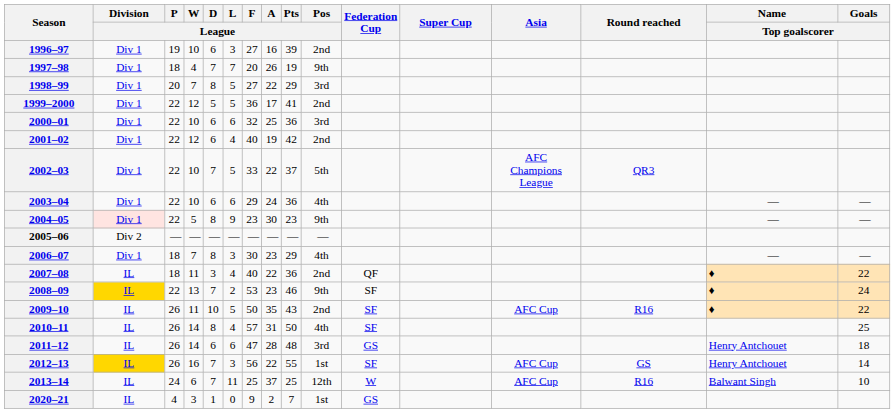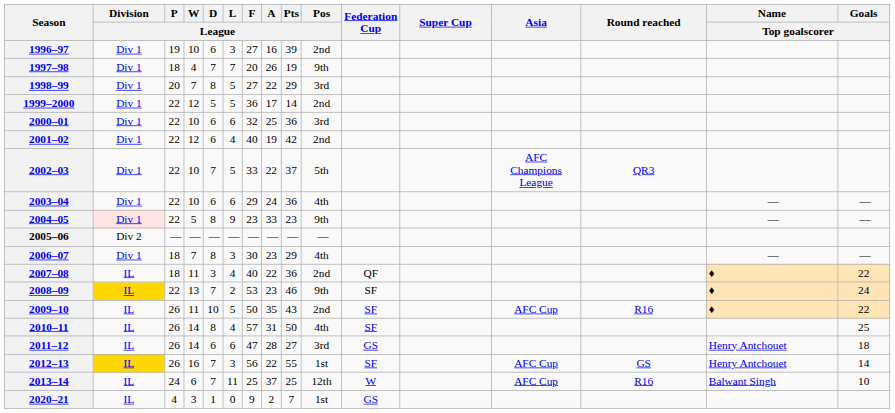 <table class="wikitable sortable" style="text-align: center">
 <tr>
 <th scope="col" rowspan="2" scope="col">Season</th>
 <th scope="col">Division</th>
 <th width="20" scope="col">P</th>
 <th width="20" scope="col">W</th>
 <th width="20" scope="col">D</th>
 <th width="20" scope="col">L</th>
 <th width="20" scope="col">F</th>
 <th width="20" scope="col">A</th>
 <th width="20" scope="col">Pts</th>
 <th scope="col">Pos</th>
 <th rowspan="2" width=6% scope="col" class="unsortable"><a href='#'>Federation Cup</a></th>
 <th rowspan="2" scope="col"><a href='#'>Super Cup</a></th>
 <th rowspan="2" scope="col"><a href='#'>Asia</a></th>
 <th rowspan="2" scope="col">Round reached</th>
 <th scope="col">Name</th>
 <th scope="col">Goals</th>
 </tr>
 <tr class="unsortable">
 <th colspan="9" scope="col">League</th>
 <th colspan="2" scope="col">Top goalscorer</th>
 </tr>
 <tr>
 <th scope="row"><a href='#'>1996–97</a></th>
 <td><a href='#'>Div 1</a></td>
 <td>19</td>
 <td>10</td>
 <td>6</td>
 <td>3</td>
 <td>27</td>
 <td>16</td>
 <td>39</td>
 <td>2nd</td>
 <td></td>
 <td></td>
 <td></td>
 <td></td>
 <td></td>
 <td></td>
 </tr>
 <tr>
 <th scope="row"><a href='#'>1997–98</a></th>
 <td><a href='#'>Div 1</a></td>
 <td>18</td>
 <td>4</td>
 <td>7</td>
 <td>7</td>
 <td>20</td>
 <td>26</td>
 <td>19</td>
 <td>9th</td>
 <td></td>
 <td></td>
 <td></td>
 <td></td>
 <td></td>
 <td></td>
 </tr>
 <tr>
 <th scope="row"><a href='#'>1998–99</a></th>
 <td><a href='#'>Div 1</a></td>
 <td>20</td>
 <td>7</td>
 <td>8</td>
 <td>5</td>
 <td>27</td>
 <td>22</td>
 <td>29</td>
 <td>3rd</td>
 <td></td>
 <td></td>
 <td></td>
 <td></td>
 <td></td>
 <td></td>
 </tr>
 <tr>
 <th scope="row"><a href='#'>1999–2000</a></th>
 <td><a href='#'>Div 1</a></td>
 <td>22</td>
 <td>12</td>
 <td>5</td>
 <td>5</td>
 <td>36</td>
 <td>17</td>
-<td>41</td>
+<td>14</td>
 <td>2nd</td>
 <td></td>
 <td></td>
 <td></td>
 <td></td>
 <td></td>
 <td></td>
 </tr>
 <tr>
 <th scope="row"><a href='#'>2000–01</a></th>
 <td><a href='#'>Div 1</a></td>
 <td>22</td>
 <td>10</td>
 <td>6</td>
 <td>6</td>
 <td>32</td>
 <td>25</td>
 <td>36</td>
 <td>3rd</td>
 <td></td>
 <td></td>
 <td></td>
 <td></td>
 <td></td>
 <td></td>
 </tr>
 <tr>
 <th scope="row"><a href='#'>2001–02</a></th>
 <td><a href='#'>Div 1</a></td>
 <td>22</td>
 <td>12</td>
 <td>6</td>
 <td>4</td>
 <td>40</td>
 <td>19</td>
 <td>42</td>
 <td>2nd</td>
 <td></td>
 <td></td>
 <td></td>
 <td></td>
 <td></td>
 <td></td>
 </tr>
 <tr>
 <th scope="row"><a href='#'>2002–03</a></th>
 <td><a href='#'>Div 1</a></td>
 <td>22</td>
 <td>10</td>
 <td>7</td>
 <td>5</td>
 <td>33</td>
 <td>22</td>
 <td>37</td>
 <td>5th</td>
 <td></td>
 <td></td>
 <td><a href='#'>AFC<br> Champions<br> League</a></td>
 <td><a href='#'>QR3</a></td>
 <td></td>
 <td></td>
 </tr>
 <tr>
 <th scope="row"><a href='#'>2003–04</a></th>
 <td><a href='#'>Div 1</a></td>
 <td>22</td>
 <td>10</td>
 <td>6</td>
 <td>6</td>
 <td>29</td>
 <td>24</td>
 <td>36</td>
 <td>4th</td>
 <td></td>
 <td></td>
 <td></td>
 <td></td>
 <td> —</td>
 <td> —</td>
 </tr>
 <tr>
 <th scope="row"><a href='#'>2004–05</a></th>
 <td bgcolor=#FFE4E1><a href='#'>Div 1</a></td>
 <td>22</td>
 <td>5</td>
 <td>8</td>
 <td>9</td>
 <td>23</td>
-<td>30</td>
+<td>33</td>
 <td>23</td>
 <td>9th</td>
 <td></td>
 <td></td>
 <td></td>
 <td></td>
 <td> —</td>
 <td> —</td>
 </tr>
 <tr>
 <th scope="row">2005–06</th>
 <td>Div 2</td>
 <td> —</td>
 <td> —</td>
 <td> —</td>
 <td> —</td>
 <td> —</td>
 <td> —</td>
 <td> —</td>
 <td> —</td>
 <td></td>
 <td></td>
 <td></td>
 <td></td>
 <td></td>
 <td></td>
 </tr>
 <tr>
 <th scope="row"><a href='#'>2006–07</a></th>
 <td><a href='#'>Div 1</a></td>
 <td>18</td>
 <td>7</td>
 <td>8</td>
 <td>3</td>
 <td>30</td>
 <td>23</td>
 <td>29</td>
 <td>4th</td>
 <td></td>
 <td></td>
 <td></td>
 <td></td>
 <td> —</td>
 <td> —</td>
 </tr>
 <tr>
 <th scope="row"><a href='#'>2007–08</a></th>
 <td><a href='#'>IL</a></td>
 <td>18</td>
 <td>11</td>
 <td>3</td>
 <td>4</td>
 <td>40</td>
 <td>22</td>
 <td>36</td>
 <td>2nd</td>
 <td align=centre>QF</td>
 <td></td>
 <td></td>
 <td></td>
 <td align=left bgcolor=#FFE4B5>  ♦ </td>
 <td bgcolor=#FFE4B5>22</td>
 </tr>
 <tr>
 <th scope="row"><a href='#'>2008–09</a></th>
 <td bgcolor=gold><a href='#'>IL</a></td>
 <td>22</td>
 <td>13</td>
 <td>7</td>
 <td>2</td>
 <td>53</td>
 <td>23</td>
 <td>46</td>
 <td>9th</td>
 <td>SF</td>
 <td></td>
 <td></td>
 <td></td>
 <td align=left bgcolor=#FFE4B5>  ♦</td>
 <td bgcolor=#FFE4B5>24</td>
 </tr>
 <tr>
 <th scope="row"><a href='#'>2009–10</a></th>
 <td><a href='#'>IL</a></td>
 <td>26</td>
 <td>11</td>
 <td>10</td>
 <td>5</td>
 <td>50</td>
 <td>35</td>
 <td>43</td>
 <td>2nd</td>
 <td align=centre><a href='#'>SF</a></td>
 <td></td>
 <td><a href='#'>AFC Cup</a></td>
 <td><a href='#'>R16</a></td>
 <td align=left bgcolor=#FFE4B5>  ♦</td>
 <td bgcolor=#FFE4B5>22</td>
 </tr>
 <tr>
 <th scope="row"><a href='#'>2010–11</a></th>
 <td><a href='#'>IL</a></td>
 <td>26</td>
 <td>14</td>
 <td>8</td>
 <td>4</td>
 <td>57</td>
 <td>31</td>
 <td>50</td>
 <td>4th</td>
 <td align=centre><a href='#'>SF</a></td>
 <td></td>
 <td></td>
 <td></td>
 <td align=left> </td>
 <td>25</td>
 </tr>
 <tr>
 <th scope="row"><a href='#'>2011–12</a></th>
 <td><a href='#'>IL</a></td>
 <td>26</td>
 <td>14</td>
 <td>6</td>
 <td>6</td>
 <td>47</td>
 <td>28</td>
-<td>48</td>
+<td>27</td>
 <td>3rd</td>
 <td align=centre><a href='#'>GS</a></td>
 <td></td>
 <td></td>
 <td></td>
 <td align=left> <a href='#'>Henry Antchouet</a></td>
 <td>18</td>
 </tr>
 <tr>
 <th scope="row"><a href='#'>2012–13</a></th>
 <td bgcolor=gold><a href='#'>IL</a></td>
 <td>26</td>
 <td>16</td>
 <td>7</td>
 <td>3</td>
 <td>56</td>
 <td>22</td>
 <td>55</td>
 <td>1st</td>
 <td align=centre><a href='#'>SF</a></td>
 <td></td>
 <td><a href='#'>AFC Cup</a></td>
 <td><a href='#'>GS</a></td>
 <td align=left> <a href='#'>Henry Antchouet</a></td>
 <td>14</td>
 </tr>
 <tr>
 <th scope="row"><a href='#'>2013–14</a></th>
 <td><a href='#'>IL</a></td>
 <td>24</td>
 <td>6</td>
 <td>7</td>
 <td>11</td>
 <td>25</td>
 <td>37</td>
 <td>25</td>
 <td>12th</td>
 <td align=centre><a href='#'>W</a></td>
 <td></td>
 <td><a href='#'>AFC Cup</a></td>
 <td><a href='#'>R16</a></td>
 <td align=left> <a href='#'>Balwant Singh</a></td>
 <td>10</td>
 </tr>
 <tr>
 <th scope="row"><a href='#'>2020–21</a></th>
 <td><a href='#'>IL</a></td>
 <td>4</td>
 <td>3</td>
 <td>1</td>
 <td>0</td>
 <td>9</td>
 <td>2</td>
 <td>7</td>
 <td>1st</td>
 <td align=centre><a href='#'>GS</a></td>
 <td></td>
 <td></td>
 <td></td>
 <td align=left></td>
 <td></td>
 </tr>
 </table>
